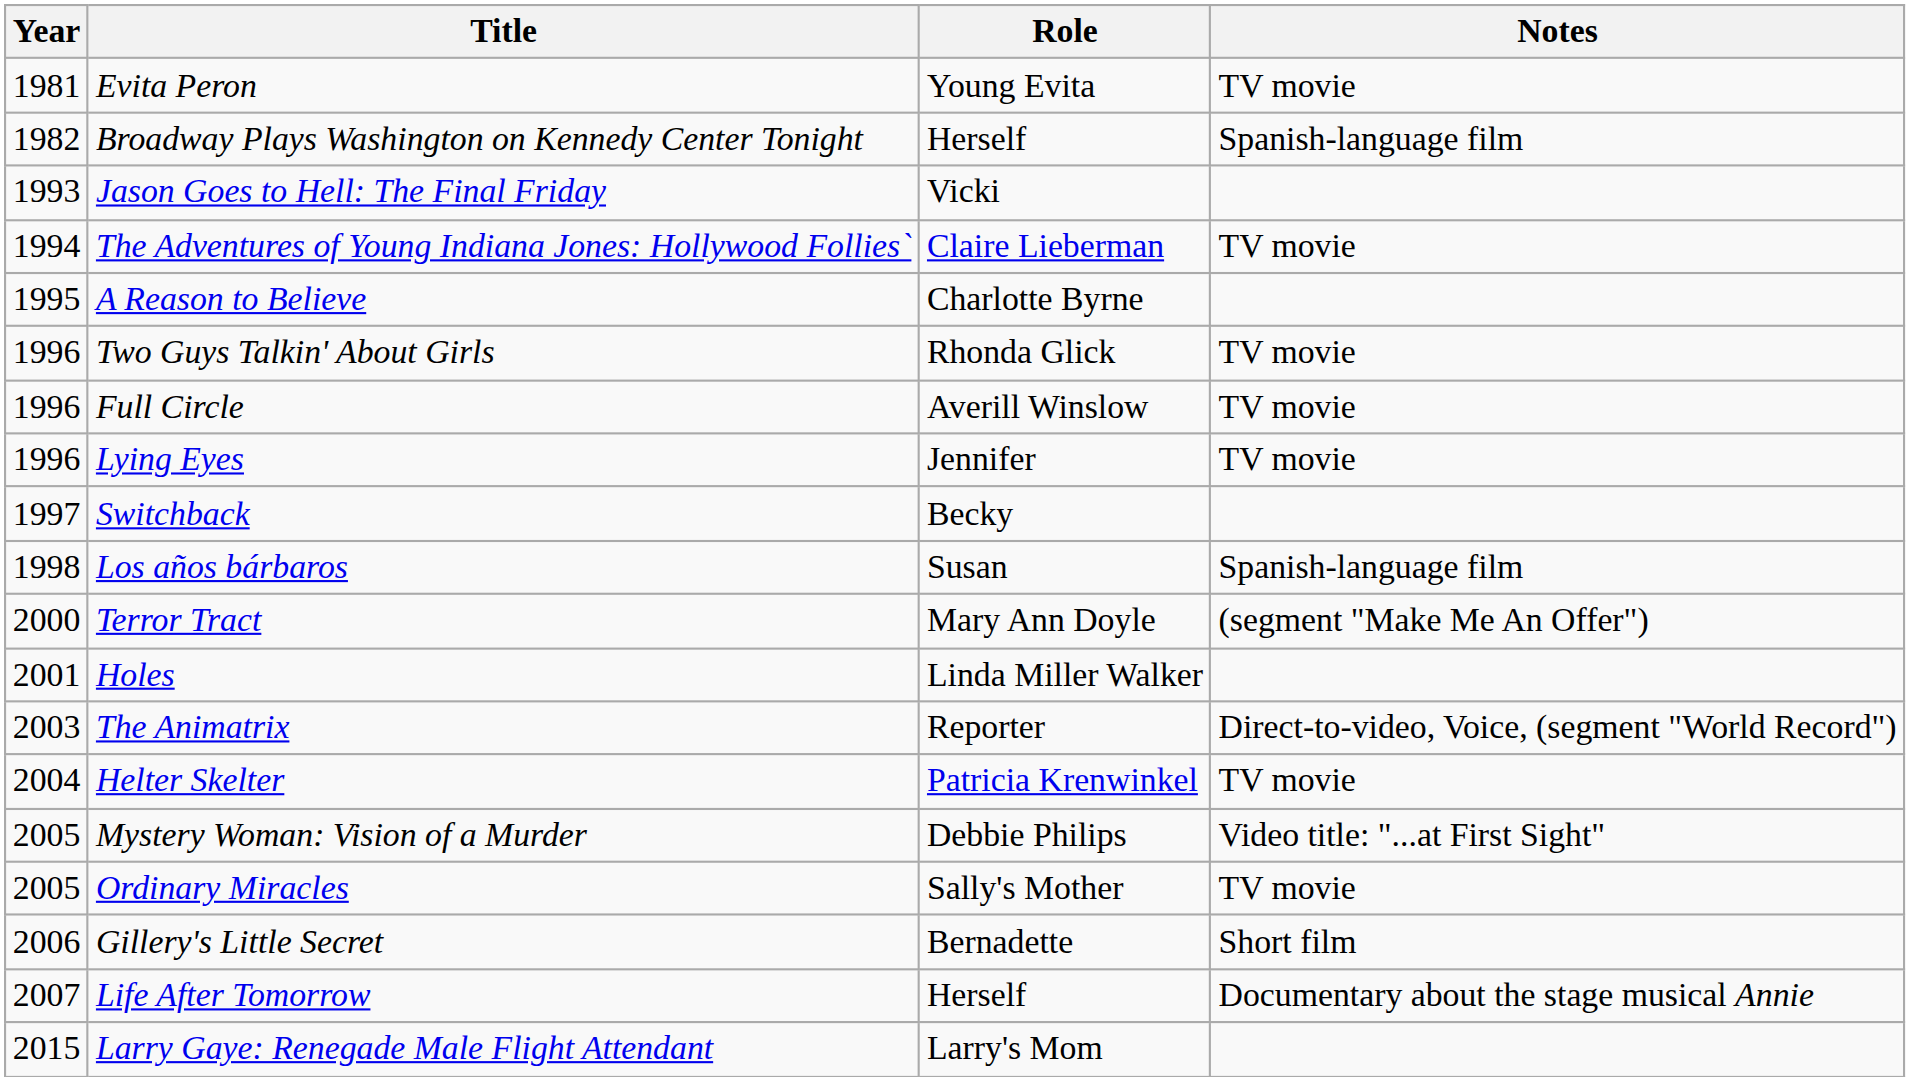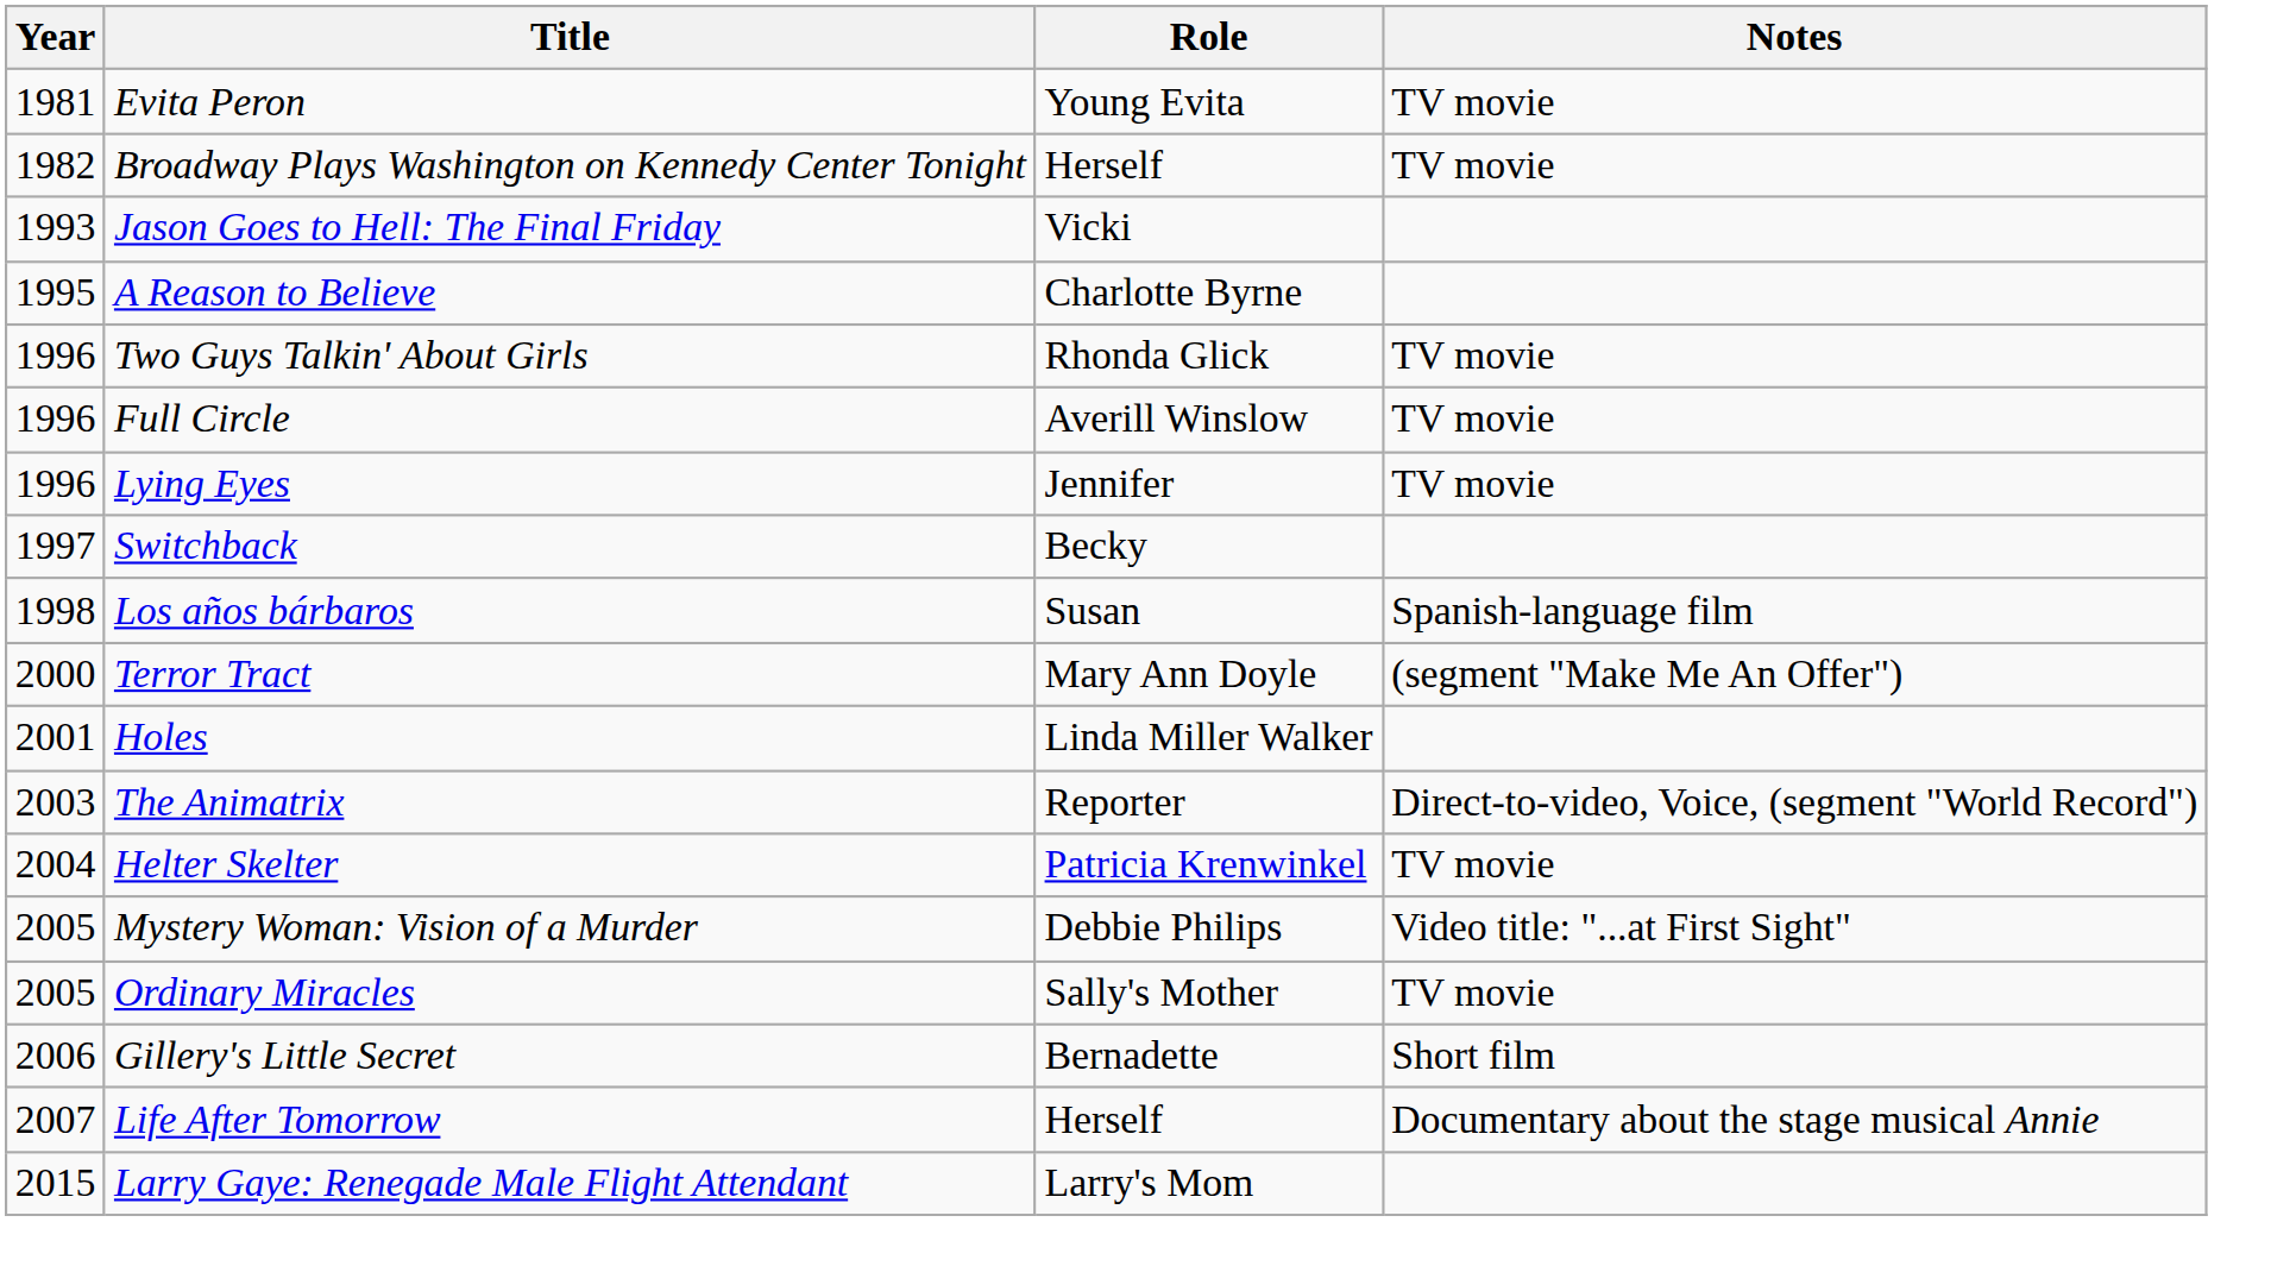 <table class="wikitable sortable">
 <tr>
 <th>Year</th>
 <th>Title</th>
 <th>Role</th>
 <th class="unsortable">Notes</th>
 </tr>
 <tr>
 <td>1981</td>
 <td><em>Evita Peron</em></td>
 <td>Young Evita</td>
 <td>TV movie</td>
 </tr>
 <tr>
 <td>1982</td>
 <td><em>Broadway Plays Washington on Kennedy Center Tonight</em></td>
 <td>Herself</td>
-<td>Spanish-language film</td>
+<td>TV movie</td>
 </tr>
 <tr>
 <td>1993</td>
 <td><em><a href='#'>Jason Goes to Hell: The Final Friday</a></em></td>
 <td>Vicki</td>
 <td></td>
-</tr>
-<tr>
-<td>1994</td>
-<td><em><a href='#'>The Adventures of Young Indiana Jones: Hollywood Follies`</a></em></td>
-<td><a href='#'>Claire Lieberman</a></td>
-<td>TV movie</td>
 </tr>
 <tr>
 <td>1995</td>
 <td><em><a href='#'>A Reason to Believe</a></em></td>
 <td>Charlotte Byrne</td>
 <td></td>
 </tr>
 <tr>
 <td>1996</td>
 <td><em>Two Guys Talkin' About Girls</em></td>
 <td>Rhonda Glick</td>
 <td>TV movie</td>
 </tr>
 <tr>
 <td>1996</td>
 <td><em>Full Circle</em></td>
 <td>Averill Winslow</td>
 <td>TV movie</td>
 </tr>
 <tr>
 <td>1996</td>
 <td><em><a href='#'>Lying Eyes</a></em></td>
 <td>Jennifer</td>
 <td>TV movie</td>
 </tr>
 <tr>
 <td>1997</td>
 <td><em><a href='#'>Switchback</a></em></td>
 <td>Becky</td>
 <td></td>
 </tr>
 <tr>
 <td>1998</td>
 <td><em><a href='#'>Los años bárbaros</a></em></td>
 <td>Susan</td>
 <td>Spanish-language film</td>
 </tr>
 <tr>
 <td>2000</td>
 <td><em><a href='#'>Terror Tract</a></em></td>
 <td>Mary Ann Doyle</td>
 <td>(segment "Make Me An Offer")</td>
 </tr>
 <tr>
 <td>2001</td>
 <td><em><a href='#'>Holes</a></em></td>
 <td>Linda Miller Walker</td>
 <td></td>
 </tr>
 <tr>
 <td>2003</td>
 <td><em><a href='#'>The Animatrix</a></em></td>
 <td>Reporter</td>
 <td>Direct-to-video, Voice, (segment "World Record")</td>
 </tr>
 <tr>
 <td>2004</td>
 <td><em><a href='#'>Helter Skelter</a></em></td>
 <td><a href='#'>Patricia Krenwinkel</a></td>
 <td>TV movie</td>
 </tr>
 <tr>
 <td>2005</td>
 <td><em>Mystery Woman: Vision of a Murder</em></td>
 <td>Debbie Philips</td>
 <td>Video title: "...at First Sight"</td>
 </tr>
 <tr>
 <td>2005</td>
 <td><em><a href='#'>Ordinary Miracles</a></em></td>
 <td>Sally's Mother</td>
 <td>TV movie</td>
 </tr>
 <tr>
 <td>2006</td>
 <td><em>Gillery's Little Secret</em></td>
 <td>Bernadette</td>
 <td>Short film</td>
 </tr>
 <tr>
 <td>2007</td>
 <td><em><a href='#'>Life After Tomorrow</a></em></td>
 <td>Herself</td>
 <td>Documentary about the stage musical <em>Annie</em></td>
 </tr>
 <tr>
 <td>2015</td>
 <td><em><a href='#'>Larry Gaye: Renegade Male Flight Attendant</a></em></td>
 <td>Larry's Mom</td>
 <td></td>
 </tr>
 </table>
